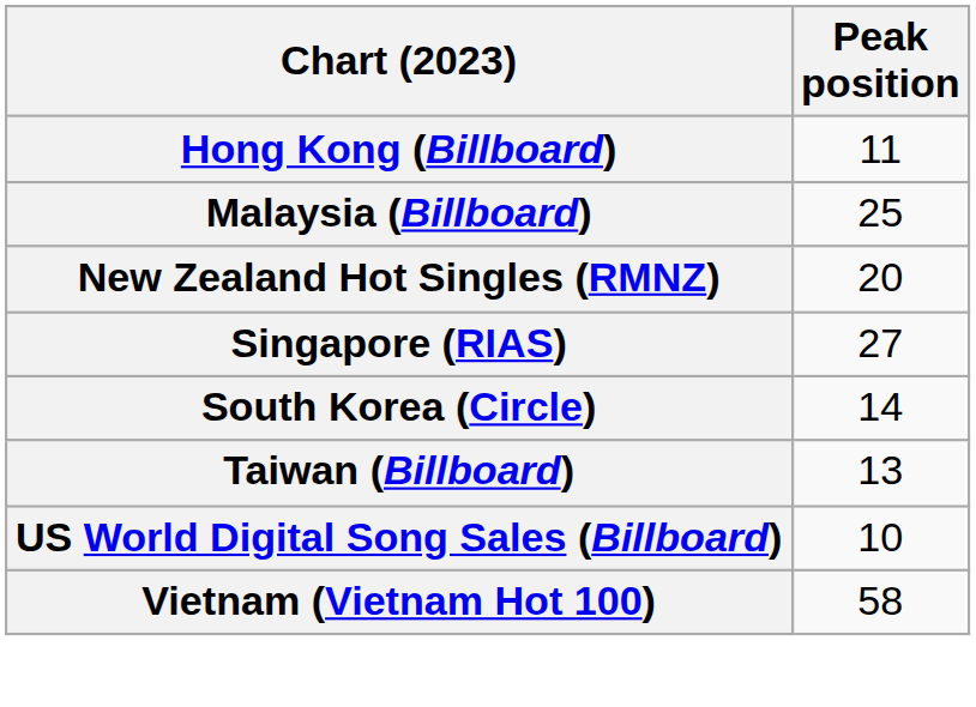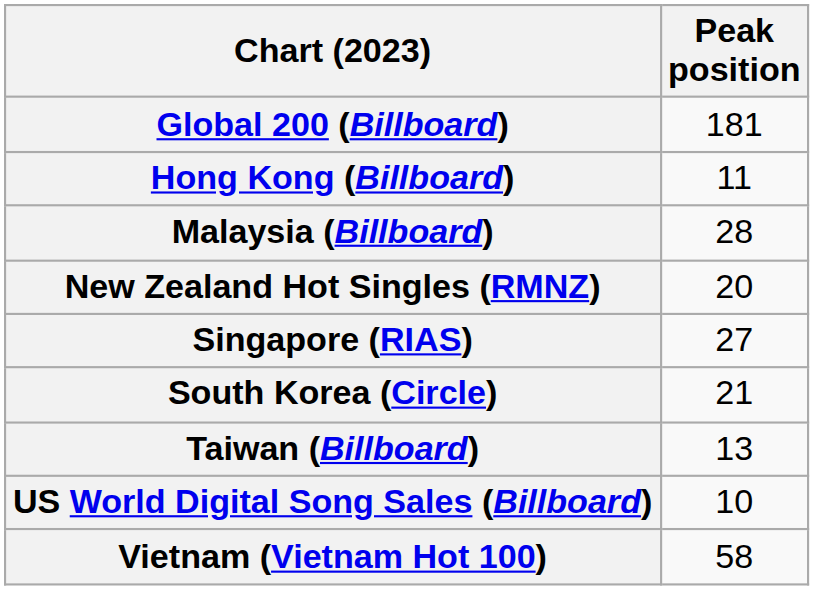 <table class="wikitable sortable plainrowheaders" style="text-align:center">
 <tr>
 <th scope="col">Chart (2023)</th>
 <th scope="col">Peak<br>position</th>
+</tr>
+<tr>
+<th scope="row"><a href='#'>Global 200</a> (<em><a href='#'>Billboard</a></em>)</th>
+<td>181</td>
 </tr>
 <tr>
 <th scope="row"><a href='#'>Hong Kong</a> (<em><a href='#'>Billboard</a></em>)</th>
 <td>11</td>
 </tr>
 <tr>
 <th scope="row">Malaysia (<em><a href='#'>Billboard</a></em>)</th>
-<td>25</td>
+<td>28</td>
 </tr>
 <tr>
 <th scope="row">New Zealand Hot Singles (<a href='#'>RMNZ</a>)</th>
 <td>20</td>
 </tr>
 <tr>
 <th scope="row">Singapore (<a href='#'>RIAS</a>)</th>
 <td>27</td>
 </tr>
 <tr>
 <th scope="row">South Korea (<a href='#'>Circle</a>)</th>
-<td>14</td>
+<td>21</td>
 </tr>
 <tr>
 <th scope="row">Taiwan (<em><a href='#'>Billboard</a></em>)</th>
 <td>13</td>
 </tr>
 <tr>
 <th scope="row">US <a href='#'>World Digital Song Sales</a> (<em><a href='#'>Billboard</a></em>)</th>
 <td>10</td>
 </tr>
 <tr>
 <th scope="row">Vietnam (<a href='#'>Vietnam Hot 100</a>)</th>
 <td>58</td>
 </tr>
 </table>
